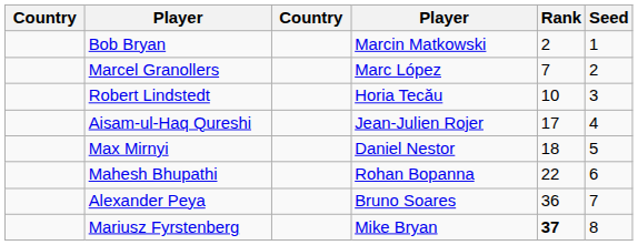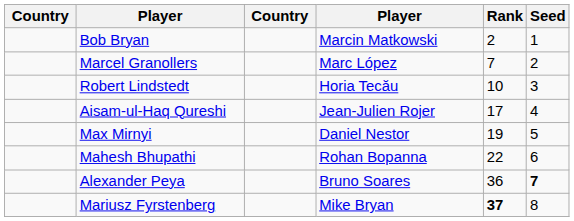 <table class="sortable wikitable">
 <tr>
 <th width="70">Country</th>
 <th width="175">Player</th>
 <th width="70">Country</th>
 <th width="175">Player</th>
 <th>Rank</th>
 <th>Seed</th>
 </tr>
 <tr>
 <td></td>
 <td><a href='#'>Bob Bryan</a></td>
 <td></td>
 <td><a href='#'>Marcin Matkowski</a></td>
 <td>2</td>
 <td>1</td>
 </tr>
 <tr>
 <td></td>
 <td><a href='#'>Marcel Granollers</a></td>
 <td></td>
 <td><a href='#'>Marc López</a></td>
 <td>7</td>
 <td>2</td>
 </tr>
 <tr>
 <td></td>
 <td><a href='#'>Robert Lindstedt</a></td>
 <td></td>
 <td><a href='#'>Horia Tecău</a></td>
 <td>10</td>
 <td>3</td>
 </tr>
 <tr>
 <td></td>
 <td><a href='#'>Aisam-ul-Haq Qureshi</a></td>
 <td></td>
 <td><a href='#'>Jean-Julien Rojer</a></td>
 <td>17</td>
 <td>4</td>
 </tr>
 <tr>
 <td></td>
 <td><a href='#'>Max Mirnyi</a></td>
 <td></td>
 <td><a href='#'>Daniel Nestor</a></td>
-<td>18</td>
+<td>19</td>
 <td>5</td>
 </tr>
 <tr>
 <td></td>
 <td><a href='#'>Mahesh Bhupathi</a></td>
 <td></td>
 <td><a href='#'>Rohan Bopanna</a></td>
 <td>22</td>
 <td>6</td>
 </tr>
 <tr>
 <td></td>
 <td><a href='#'>Alexander Peya</a></td>
 <td></td>
 <td><a href='#'>Bruno Soares</a></td>
 <td>36</td>
-<td>7</td>
+<td><strong>7</strong></td>
 </tr>
 <tr>
 <td></td>
 <td><a href='#'>Mariusz Fyrstenberg</a></td>
 <td></td>
 <td><a href='#'>Mike Bryan</a></td>
 <td><strong>37</strong></td>
 <td>8</td>
 </tr>
 </table>
